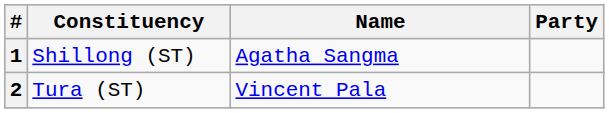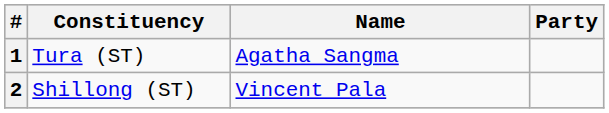 <table class="wikitable sortable">
 <tr>
 <th>#</th>
 <th style="width:120px">Constituency</th>
 <th style="width:180px">Name</th>
 <th colspan=2>Party</th>
 </tr>
 <tr>
 <th>1</th>
-<td><a href='#'>Shillong</a> (ST)</td>
+<td><a href='#'>Tura</a> (ST)</td>
 <td><a href='#'>Agatha Sangma</a></td>
 <td></td>
 </tr>
 <tr>
 <th>2</th>
-<td><a href='#'>Tura</a> (ST)</td>
+<td><a href='#'>Shillong</a> (ST)</td>
 <td><a href='#'>Vincent Pala</a></td>
 <td></td>
 </tr>
 </table>
